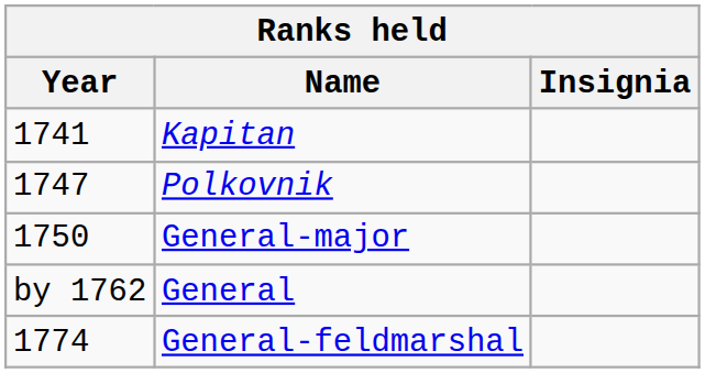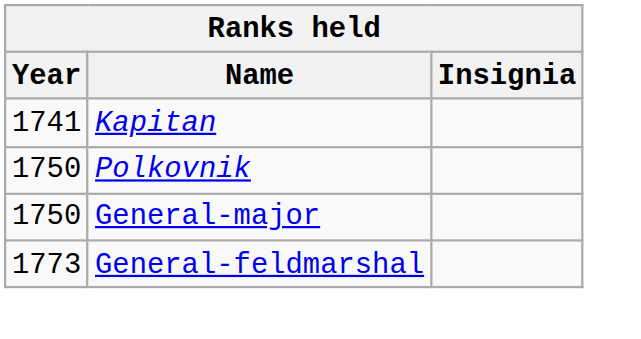 <table class="wikitable floatleft">
 <tr>
 <th colspan=3>Ranks held</th>
 </tr>
 <tr>
 <th>Year</th>
 <th>Name</th>
 <th>Insignia</th>
 </tr>
 <tr>
 <td>1741</td>
 <td><a href='#'><em>Kapitan</em></a></td>
 <td></td>
 </tr>
 <tr>
-<td>1747</td>
+<td>1750</td>
 <td><em><a href='#'>Polkovnik</a></em></td>
 <td></td>
 </tr>
 <tr>
 <td>1750</td>
 <td><a href='#'>General-major</a></td>
 <td></td>
 </tr>
 <tr>
-<td>by 1762</td>
-<td><a href='#'>General</a></td>
-<td></td>
-</tr>
-<tr>
-<td>1774</td>
+<td>1773</td>
 <td><a href='#'>General-feldmarshal</a></td>
 <td></td>
 </tr>
 </table>
